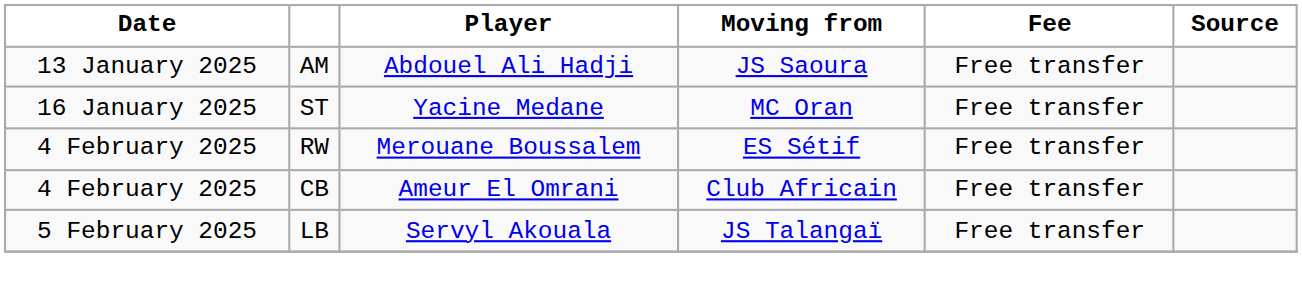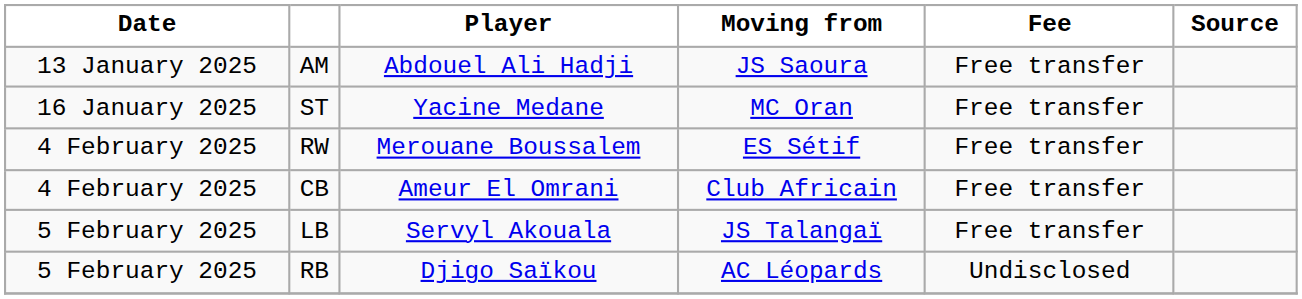 <table class="wikitable sortable" style="width:70%; text-align:center; font-size:90%; text-align:centre;">
 <tr>
 <th style="background:white; color:black; text-align:center;">Date</th>
 <th style="background:white; color:black; text-align:center;"></th>
 <th style="background:white; color:black; text-align:center;">Player</th>
 <th style="background:white; color:black; text-align:center;">Moving from</th>
 <th style="background:white; color:black; text-align:center;">Fee</th>
 <th style="background:white; color:black; text-align:center;">Source</th>
 </tr>
 <tr>
 <td>13 January 2025</td>
 <td>AM</td>
 <td> <a href='#'>Abdouel Ali Hadji</a></td>
 <td><a href='#'>JS Saoura</a></td>
 <td>Free transfer</td>
 <td></td>
 </tr>
 <tr>
 <td>16 January 2025</td>
 <td>ST</td>
 <td> <a href='#'>Yacine Medane</a></td>
 <td><a href='#'>MC Oran</a></td>
 <td>Free transfer</td>
 <td></td>
 </tr>
 <tr>
 <td>4 February 2025</td>
 <td>RW</td>
 <td> <a href='#'>Merouane Boussalem</a></td>
 <td><a href='#'>ES Sétif</a></td>
 <td>Free transfer</td>
 <td></td>
 </tr>
 <tr>
 <td>4 February 2025</td>
 <td>CB</td>
 <td> <a href='#'>Ameur El Omrani</a></td>
 <td> <a href='#'>Club Africain</a></td>
 <td>Free transfer</td>
 <td></td>
 </tr>
 <tr>
 <td>5 February 2025</td>
 <td>LB</td>
 <td> <a href='#'>Servyl Akouala</a></td>
 <td> <a href='#'>JS Talangaï</a></td>
 <td>Free transfer</td>
 <td></td>
 </tr>
 <tr>
+<td>5 February 2025</td>
+<td>RB</td>
+<td> <a href='#'>Djigo Saïkou</a></td>
+<td> <a href='#'>AC Léopards</a></td>
+<td>Undisclosed</td>
+<td></td>
+</tr>
+<tr>
 </tr>
 </table>
